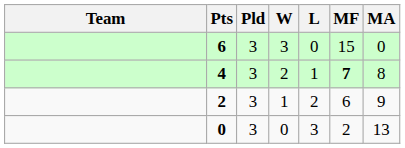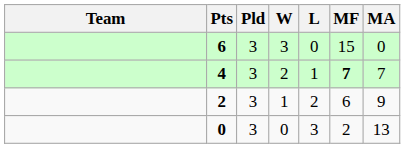 <table class=wikitable style="text-align:center; font-size:95%">
 <tr>
 <th width=175>Team</th>
 <th width=20>Pts</th>
 <th width=20>Pld</th>
 <th width=20>W</th>
 <th width=20>L</th>
 <th width=20>MF</th>
 <th width=20>MA</th>
 </tr>
 <tr bgcolor=ccffcc>
 <td style="text-align:left"></td>
 <td><strong>6</strong></td>
 <td>3</td>
 <td>3</td>
 <td>0</td>
 <td>15</td>
 <td>0</td>
 </tr>
 <tr bgcolor=ccffcc>
 <td style="text-align:left"></td>
 <td><strong>4</strong></td>
 <td>3</td>
 <td>2</td>
 <td>1</td>
 <td><strong>7</strong></td>
-<td>8</td>
+<td>7</td>
 </tr>
 <tr>
 <td style="text-align:left"></td>
 <td><strong>2</strong></td>
 <td>3</td>
 <td>1</td>
 <td>2</td>
 <td>6</td>
 <td>9</td>
 </tr>
 <tr>
 <td style="text-align:left"></td>
 <td><strong>0</strong></td>
 <td>3</td>
 <td>0</td>
 <td>3</td>
 <td>2</td>
 <td>13</td>
 </tr>
 </table>
